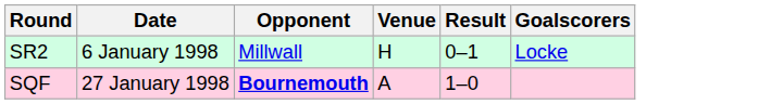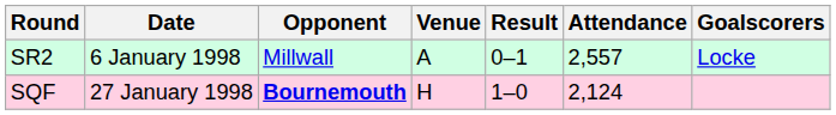 <table class="wikitable">
 <tr>
 <th>Round</th>
 <th>Date</th>
 <th>Opponent</th>
 <th>Venue</th>
 <th>Result</th>
+<th>Attendance</th>
 <th>Goalscorers</th>
 </tr>
 <tr style="background:#d0ffe3;">
 <td>SR2</td>
 <td>6 January 1998</td>
 <td><a href='#'>Millwall</a></td>
-<td>H</td>
+<td>A</td>
 <td>0–1</td>
+<td>2,557</td>
 <td><a href='#'>Locke</a></td>
 </tr>
 <tr style="background:#ffd0e3;">
 <td>SQF</td>
 <td>27 January 1998</td>
 <td><strong><a href='#'>Bournemouth</a></strong></td>
-<td>A</td>
+<td>H</td>
 <td>1–0</td>
+<td>2,124</td>
 <td></td>
 </tr>
 </table>
